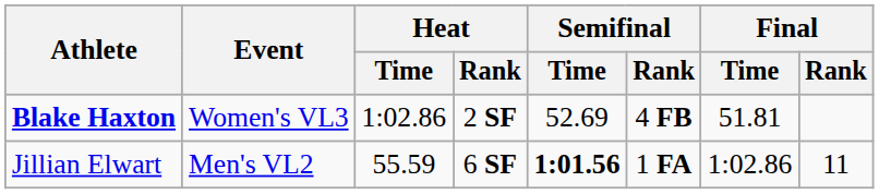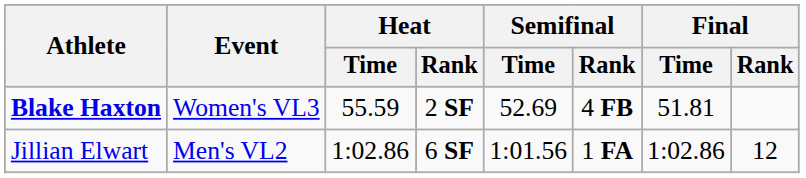 <table class=wikitable style=font-size:90%;text-align:center>
 <tr>
 <th rowspan=2>Athlete</th>
 <th rowspan=2>Event</th>
 <th colspan=2>Heat</th>
 <th colspan=2>Semifinal</th>
 <th colspan=2>Final</th>
 </tr>
 <tr style=font-size:95%>
 <th>Time</th>
 <th>Rank</th>
 <th>Time</th>
 <th>Rank</th>
 <th>Time</th>
 <th>Rank</th>
 </tr>
 <tr>
 <td align=left><strong><a href='#'>Blake Haxton</a></strong></td>
 <td align=left><a href='#'>Women's VL3</a></td>
-<td>1:02.86</td>
+<td>55.59</td>
 <td>2 <strong>SF</strong></td>
 <td>52.69</td>
 <td>4 <strong>FB</strong></td>
 <td>51.81</td>
 <td></td>
 </tr>
 <tr>
 <td align=left><a href='#'>Jillian Elwart</a></td>
 <td align=left><a href='#'>Men's VL2</a></td>
-<td>55.59</td>
+<td>1:02.86</td>
 <td>6 <strong>SF</strong></td>
-<td><strong>1:01.56</strong></td>
+<td>1:01.56</td>
 <td>1 <strong>FA</strong></td>
 <td>1:02.86</td>
-<td>11</td>
+<td>12</td>
 </tr>
 </table>
